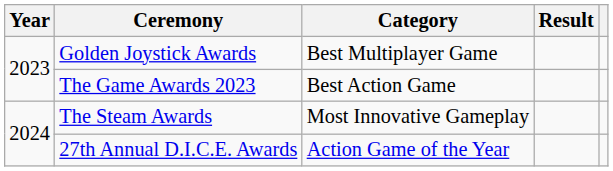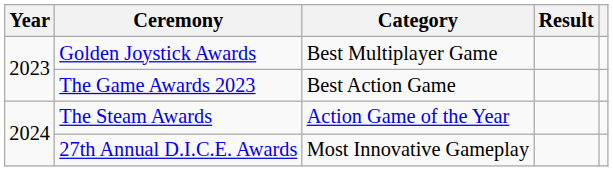 <table class="wikitable plainrowheaders sortable" width="auto">
 <tr>
 <th scope="col">Year</th>
 <th scope="col">Ceremony</th>
 <th scope="col">Category</th>
 <th scope="col">Result</th>
 <th scope="col" class="unsortable"></th>
 </tr>
 <tr>
 <td rowspan="2" style="text-align:center;">2023</td>
 <td><a href='#'>Golden Joystick Awards</a></td>
 <td>Best Multiplayer Game</td>
 <td></td>
 <td style="text-align:center;"></td>
 </tr>
 <tr>
 <td><a href='#'>The Game Awards 2023</a></td>
 <td>Best Action Game</td>
 <td></td>
 <td style="text-align:center;"></td>
 </tr>
 <tr>
 <td style="text-align:center;" rowspan="2">2024</td>
 <td><a href='#'>The Steam Awards</a></td>
-<td>Most Innovative Gameplay</td>
+<td><a href='#'>Action Game of the Year</a></td>
 <td></td>
 <td style="text-align:center;"></td>
 </tr>
 <tr>
 <td><a href='#'>27th Annual D.I.C.E. Awards</a></td>
-<td><a href='#'>Action Game of the Year</a></td>
+<td>Most Innovative Gameplay</td>
 <td></td>
 <td style="text-align:center;"></td>
 </tr>
 </table>
